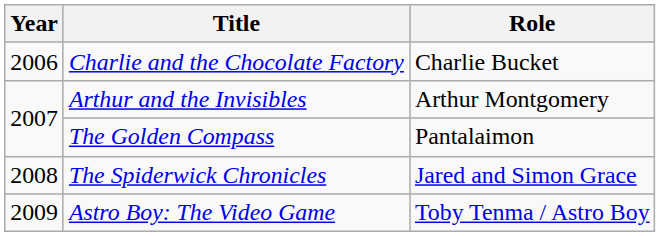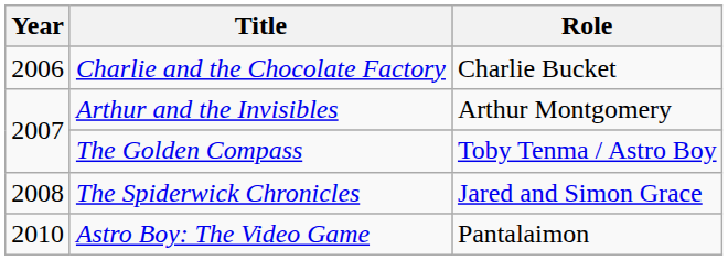 <table class="wikitable sortable">
 <tr>
 <th>Year</th>
 <th>Title</th>
 <th>Role</th>
 </tr>
 <tr>
 <td>2006</td>
 <td><em><a href='#'>Charlie and the Chocolate Factory</a></em></td>
 <td>Charlie Bucket</td>
 </tr>
 <tr>
 <td rowspan="2">2007</td>
 <td><em><a href='#'>Arthur and the Invisibles</a></em></td>
 <td>Arthur Montgomery</td>
 </tr>
 <tr>
 <td data-sort-value="Golden Compass, The"><em><a href='#'>The Golden Compass</a></em></td>
-<td>Pantalaimon</td>
+<td><a href='#'>Toby Tenma / Astro Boy</a></td>
 </tr>
 <tr>
 <td>2008</td>
 <td data-sort-value="Spiderwick Chronicles, The"><em><a href='#'>The Spiderwick Chronicles</a></em></td>
 <td><a href='#'>Jared and Simon Grace</a></td>
 </tr>
 <tr>
-<td>2009</td>
+<td>2010</td>
 <td><em><a href='#'>Astro Boy: The Video Game</a></em></td>
-<td><a href='#'>Toby Tenma / Astro Boy</a></td>
+<td>Pantalaimon</td>
 </tr>
 </table>
